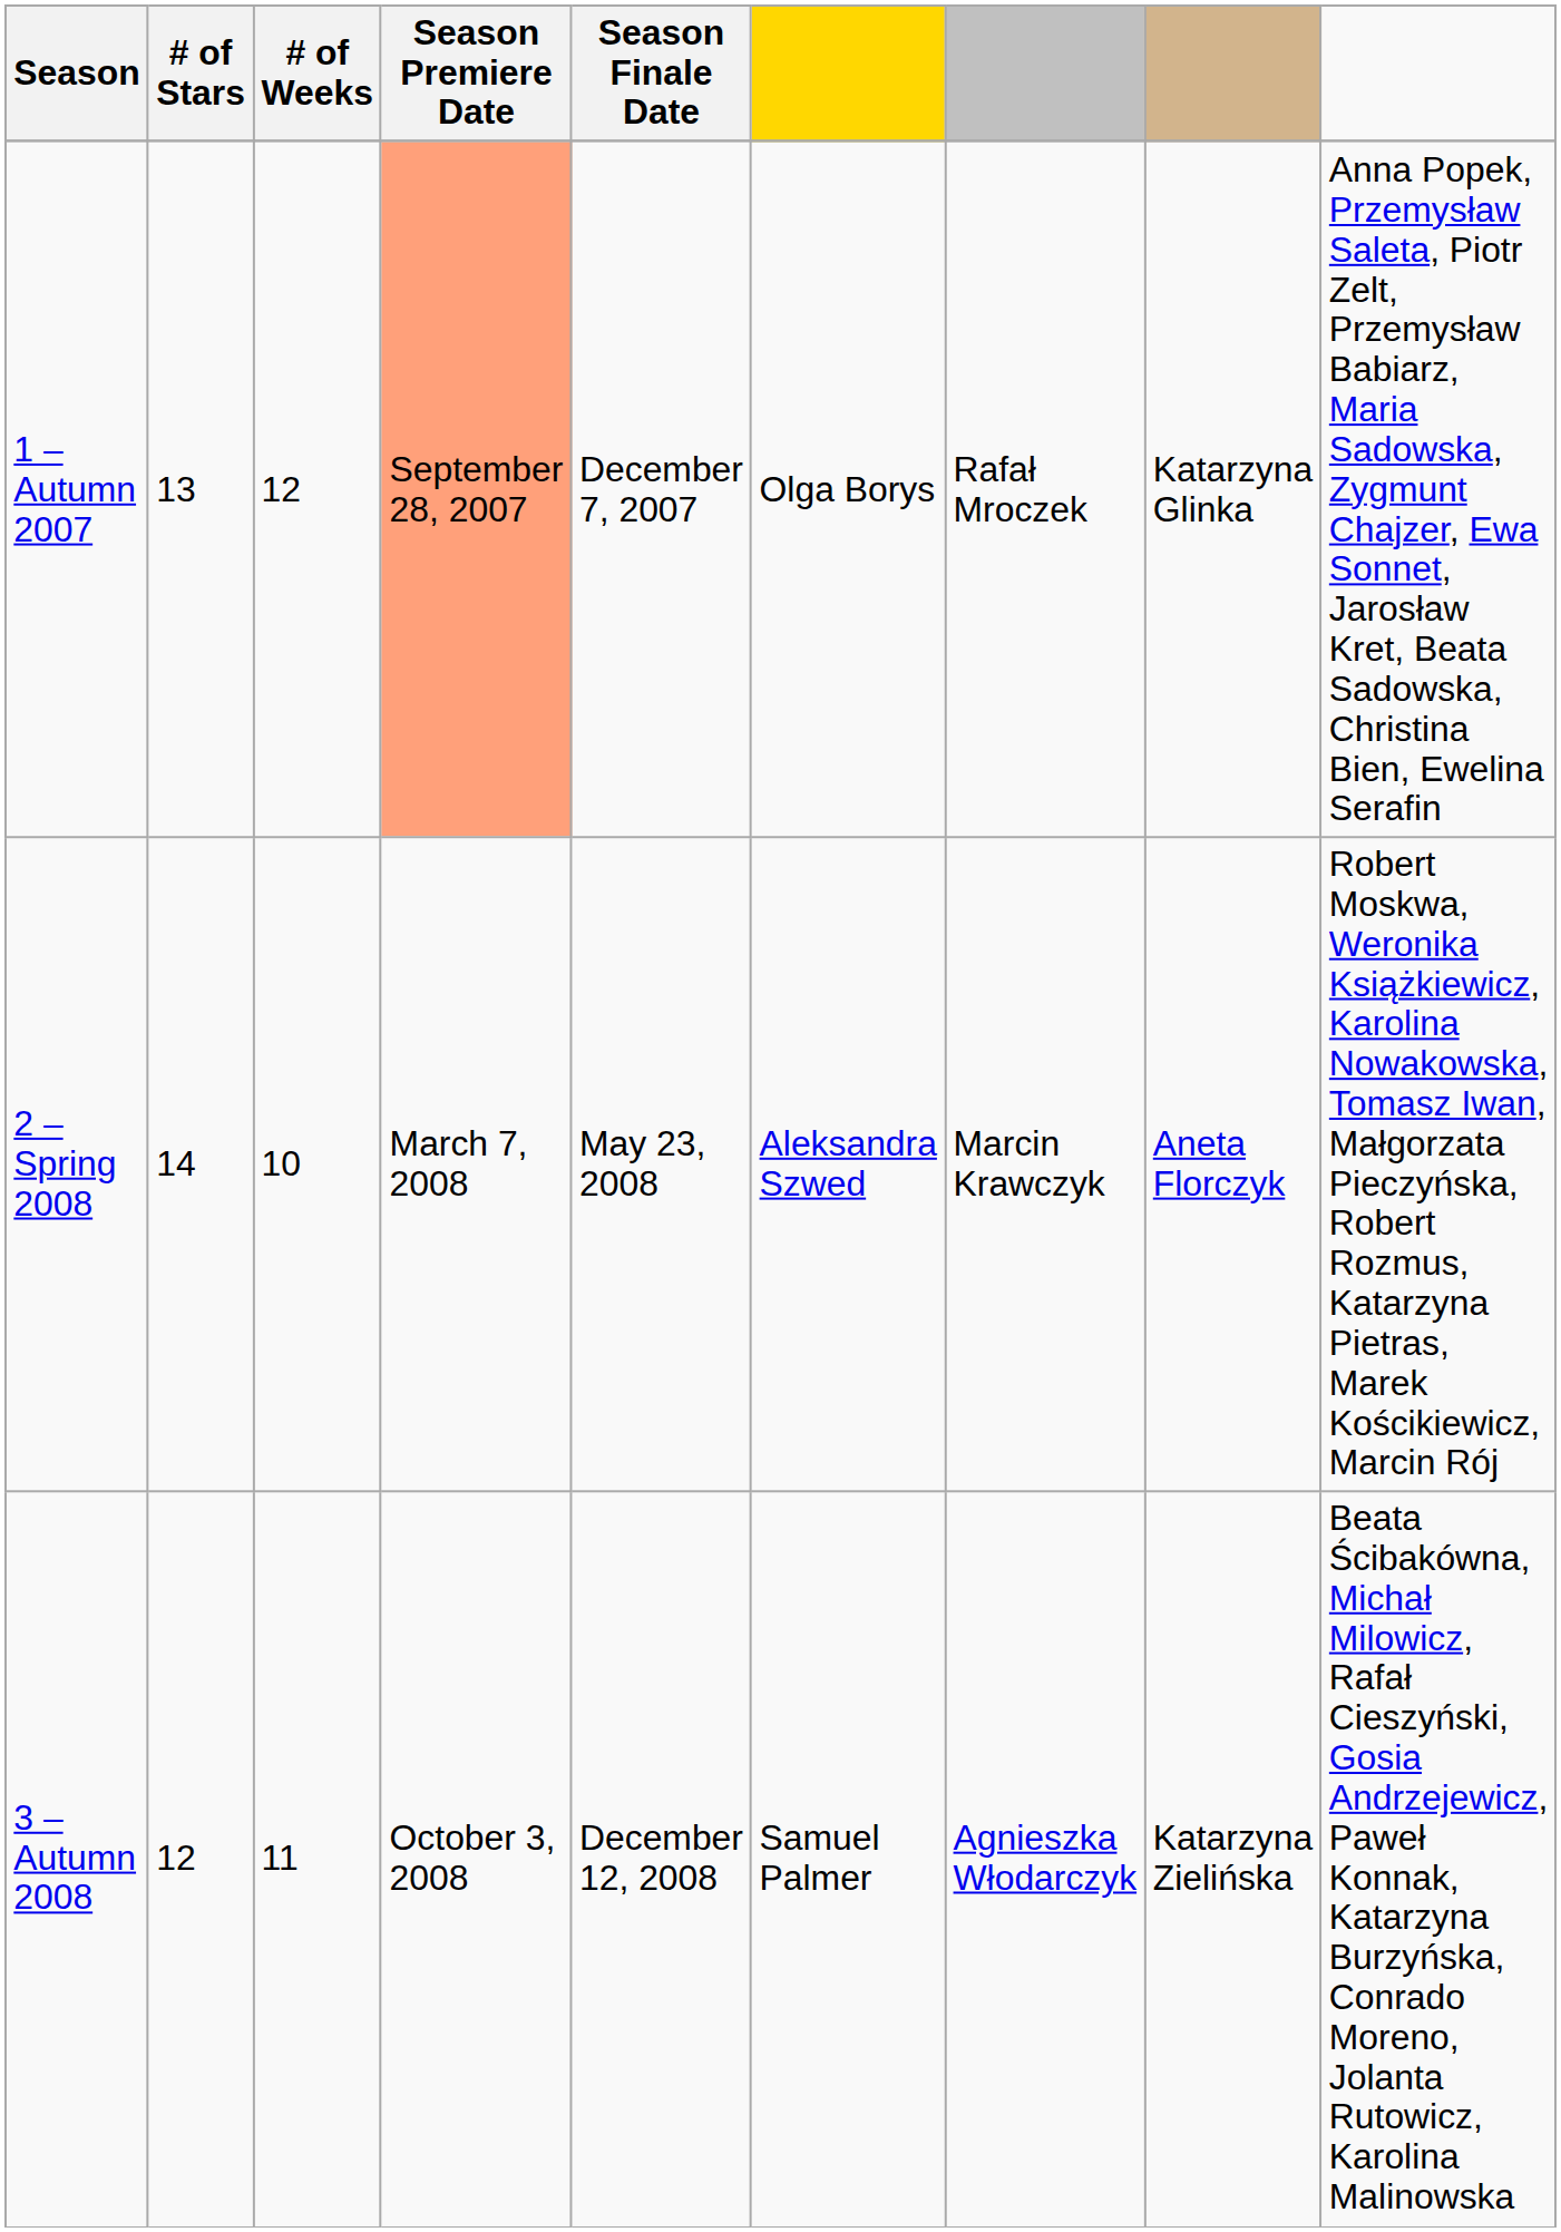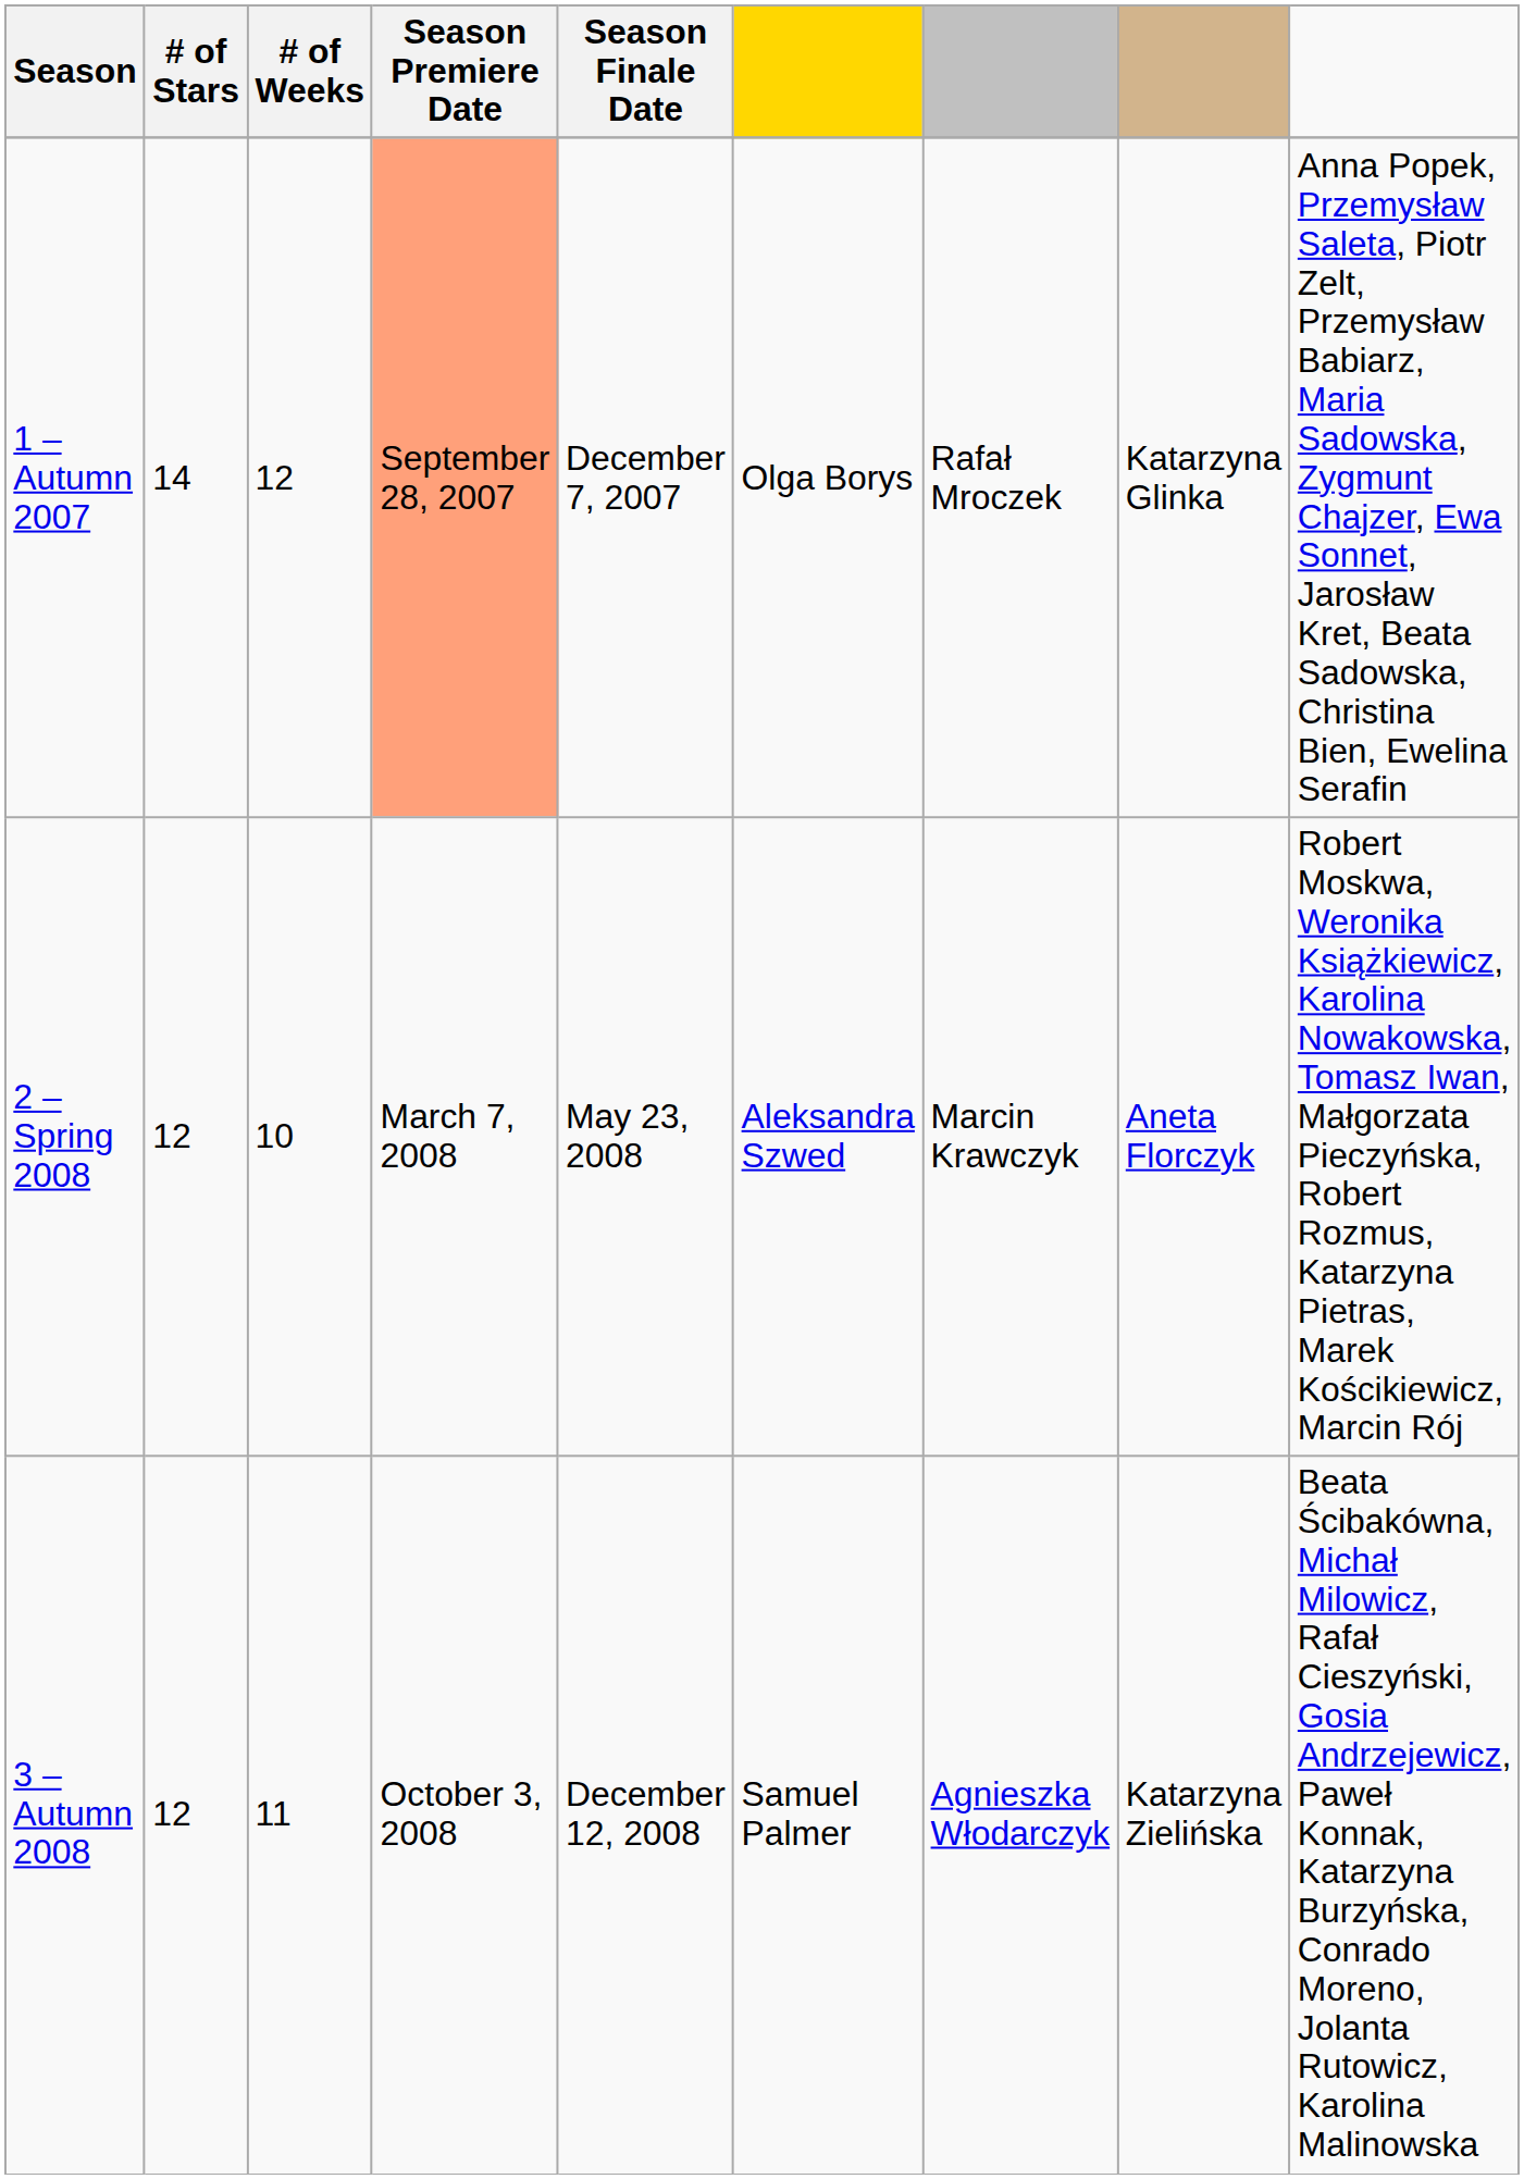 <table class="wikitable" border="2">
 <tr>
 <th>Season</th>
 <th># of<br>Stars</th>
 <th># of<br>Weeks</th>
 <th>Season Premiere Date</th>
 <th>Season Finale Date</th>
 <td width=15% bgcolor="gold"></td>
 <td width=15% bgcolor="silver"></td>
 <td width=15% bgcolor="tan"></td>
 <td width=45% colspan="1"></td>
 </tr>
 <tr>
 </tr>
 <tr>
 <td><a href='#'>1 – Autumn 2007</a></td>
-<td>13</td>
+<td>14</td>
 <td>12</td>
 <td style="background: lightsalmon;">September 28, 2007</td>
 <td>December 7, 2007</td>
 <td>Olga Borys</td>
 <td>Rafał Mroczek</td>
 <td>Katarzyna Glinka</td>
 <td>Anna Popek, <a href='#'>Przemysław Saleta</a>, Piotr Zelt, Przemysław Babiarz, <a href='#'>Maria Sadowska</a>, <a href='#'>Zygmunt Chajzer</a>, <a href='#'>Ewa Sonnet</a>, Jarosław Kret, Beata Sadowska, Christina Bien, Ewelina Serafin</td>
 </tr>
 <tr>
 <td><a href='#'>2 – Spring 2008</a></td>
-<td>14</td>
+<td>12</td>
 <td>10</td>
 <td>March 7, 2008</td>
 <td>May 23, 2008</td>
 <td><a href='#'>Aleksandra Szwed</a></td>
 <td>Marcin Krawczyk</td>
 <td><a href='#'>Aneta Florczyk</a></td>
 <td>Robert Moskwa, <a href='#'>Weronika Książkiewicz</a>, <a href='#'>Karolina Nowakowska</a>, <a href='#'>Tomasz Iwan</a>, Małgorzata Pieczyńska, Robert Rozmus, Katarzyna Pietras, Marek Kościkiewicz, Marcin Rój</td>
 </tr>
 <tr>
 <td><a href='#'>3 – Autumn 2008</a></td>
 <td>12</td>
 <td>11</td>
 <td>October 3, 2008</td>
 <td>December 12, 2008</td>
 <td>Samuel Palmer</td>
 <td><a href='#'>Agnieszka Włodarczyk</a></td>
 <td>Katarzyna Zielińska</td>
 <td>Beata Ścibakówna, <a href='#'>Michał Milowicz</a>, Rafał Cieszyński, <a href='#'>Gosia Andrzejewicz</a>, Paweł Konnak, Katarzyna Burzyńska, Conrado Moreno, Jolanta Rutowicz, Karolina Malinowska</td>
 </tr>
 </table>
